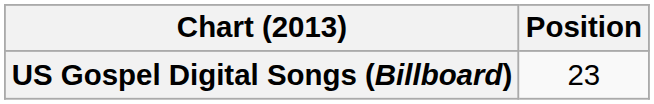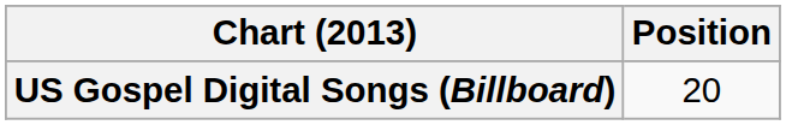 <table class="wikitable plainrowheaders">
 <tr>
 <th>Chart (2013)</th>
 <th>Position</th>
 </tr>
 <tr>
 <th scope="row">US Gospel Digital Songs (<em>Billboard</em>)</th>
-<td style="text-align:center;">23</td>
+<td style="text-align:center;">20</td>
 </tr>
 </table>
